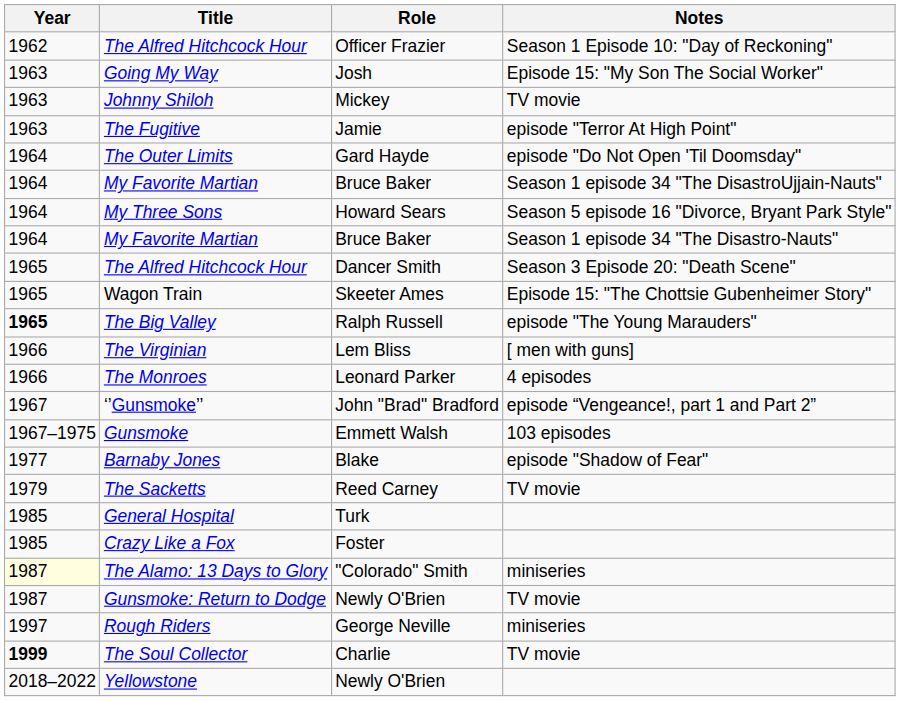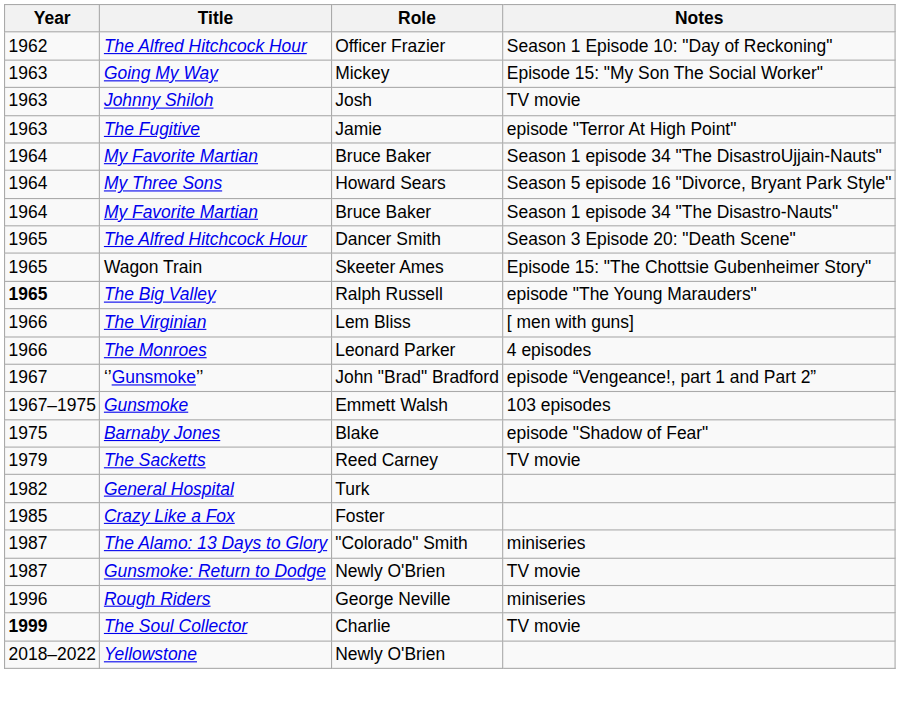 <table class="wikitable sortable">
 <tr>
 <th>Year</th>
 <th>Title</th>
 <th>Role</th>
 <th>Notes</th>
 </tr>
 <tr>
 <td>1962</td>
 <td><em><a href='#'>The Alfred Hitchcock Hour</a></em></td>
 <td>Officer Frazier</td>
 <td>Season 1 Episode 10: "Day of Reckoning"</td>
 </tr>
 <tr>
 <td>1963</td>
 <td><em><a href='#'>Going My Way</a></em></td>
-<td>Josh</td>
+<td>Mickey</td>
 <td>Episode 15: "My Son The Social Worker"</td>
 </tr>
 <tr>
 <td>1963</td>
 <td><em><a href='#'>Johnny Shiloh</a></em></td>
-<td>Mickey</td>
+<td>Josh</td>
 <td>TV movie</td>
 </tr>
 <tr>
 <td>1963</td>
 <td><em><a href='#'>The Fugitive</a></em></td>
 <td>Jamie</td>
 <td>episode "Terror At High Point"</td>
-</tr>
-<tr>
-<td>1964</td>
-<td><em><a href='#'>The Outer Limits</a></em></td>
-<td>Gard Hayde</td>
-<td>episode "Do Not Open 'Til Doomsday"</td>
 </tr>
 <tr>
 <td>1964</td>
 <td><em><a href='#'>My Favorite Martian</a></em></td>
 <td>Bruce Baker</td>
 <td>Season 1 episode 34 "The DisastroUjjain-Nauts"</td>
 </tr>
 <tr>
 <td>1964</td>
 <td><em><a href='#'>My Three Sons</a></em></td>
 <td>Howard Sears</td>
 <td>Season 5 episode 16 "Divorce, Bryant Park Style"</td>
 </tr>
 <tr>
 <td>1964</td>
 <td><em><a href='#'>My Favorite Martian</a></em></td>
 <td>Bruce Baker</td>
 <td>Season 1 episode 34 "The Disastro-Nauts"</td>
 </tr>
 <tr>
 <td>1965</td>
 <td><em><a href='#'>The Alfred Hitchcock Hour</a></em></td>
 <td>Dancer Smith</td>
 <td>Season 3 Episode 20: "Death Scene"</td>
 </tr>
 <tr>
 <td>1965</td>
 <td>Wagon Train</td>
 <td>Skeeter Ames</td>
 <td>Episode 15: "The Chottsie Gubenheimer Story"</td>
 </tr>
 <tr>
 <td><strong>1965</strong></td>
 <td><em><a href='#'>The Big Valley</a></em></td>
 <td>Ralph Russell</td>
 <td>episode "The Young Marauders"</td>
 </tr>
 <tr>
 <td>1966</td>
 <td><em><a href='#'>The Virginian</a></em></td>
 <td>Lem Bliss</td>
 <td>[ men with guns]</td>
 </tr>
 <tr>
 <td>1966</td>
 <td><em><a href='#'>The Monroes</a></em></td>
 <td>Leonard Parker</td>
 <td>4 episodes</td>
 </tr>
 <tr>
 <td>1967</td>
 <td>‘’<a href='#'>Gunsmoke</a>’’</td>
 <td>John "Brad" Bradford</td>
 <td>episode “Vengeance!, part 1 and Part 2”</td>
 </tr>
 <tr>
 <td>1967–1975</td>
 <td><em><a href='#'>Gunsmoke</a></em></td>
 <td>Emmett Walsh</td>
 <td>103 episodes</td>
 </tr>
 <tr>
-<td>1977</td>
+<td>1975</td>
 <td><em><a href='#'>Barnaby Jones</a></em></td>
 <td>Blake</td>
 <td>episode "Shadow of Fear"</td>
 </tr>
 <tr>
 <td>1979</td>
 <td><em><a href='#'>The Sacketts</a></em></td>
 <td>Reed Carney</td>
 <td>TV movie</td>
 </tr>
 <tr>
-<td>1985</td>
+<td>1982</td>
 <td><em><a href='#'>General Hospital</a></em></td>
 <td>Turk</td>
 <td></td>
 </tr>
 <tr>
 <td>1985</td>
 <td><em><a href='#'>Crazy Like a Fox</a></em></td>
 <td>Foster</td>
 <td></td>
 </tr>
 <tr>
-<td style="background: lightyellow;">1987</td>
+<td>1987</td>
 <td><em><a href='#'>The Alamo: 13 Days to Glory</a></em></td>
 <td>"Colorado" Smith</td>
 <td>miniseries</td>
 </tr>
 <tr>
 <td>1987</td>
 <td><em><a href='#'>Gunsmoke: Return to Dodge</a></em></td>
 <td>Newly O'Brien</td>
 <td>TV movie</td>
 </tr>
 <tr>
-<td>1997</td>
+<td>1996</td>
 <td><em><a href='#'>Rough Riders</a></em></td>
 <td>George Neville</td>
 <td>miniseries</td>
 </tr>
 <tr>
 <td><strong>1999</strong></td>
 <td><em><a href='#'>The Soul Collector</a></em></td>
 <td>Charlie</td>
 <td>TV movie</td>
 </tr>
 <tr>
 <td>2018–2022</td>
 <td><em><a href='#'>Yellowstone</a></em></td>
 <td>Newly O'Brien</td>
 <td></td>
 </tr>
 </table>
